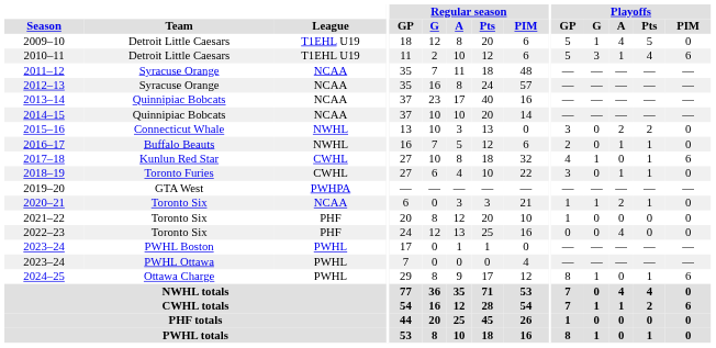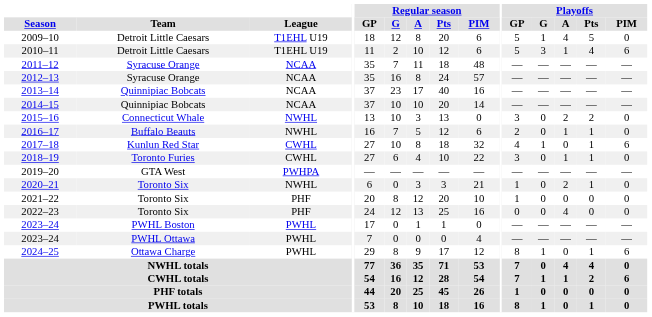 <table border="0" cellpadding="1" cellspacing="0" style="text-align:center; width:60em">
 <tr bgcolor="#e0e0e0">
 <th colspan="3" bgcolor="#ffffff"></th>
 <th rowspan="97" bgcolor="#ffffff"></th>
 <th colspan="5"><a href='#'>Regular season</a></th>
 <th rowspan="97" bgcolor="#ffffff"></th>
 <th colspan="5"><a href='#'>Playoffs</a></th>
 </tr>
 <tr bgcolor="#e0e0e0">
 <th><a href='#'>Season</a></th>
 <th>Team</th>
 <th>League</th>
 <th>GP</th>
 <th><a href='#'>G</a></th>
 <th><a href='#'>A</a></th>
 <th><a href='#'>Pts</a></th>
 <th><a href='#'>PIM</a></th>
 <th>GP</th>
 <th>G</th>
 <th>A</th>
 <th>Pts</th>
 <th>PIM</th>
 </tr>
 <tr>
 </tr>
 <tr>
 <td>2009–10</td>
 <td>Detroit Little Caesars</td>
 <td><a href='#'>T1EHL</a> U19</td>
 <td>18</td>
 <td>12</td>
 <td>8</td>
 <td>20</td>
 <td>6</td>
 <td>5</td>
 <td>1</td>
 <td>4</td>
 <td>5</td>
 <td>0</td>
 </tr>
 <tr bgcolor="#f0f0f0">
 <td>2010–11</td>
 <td>Detroit Little Caesars</td>
 <td>T1EHL U19</td>
 <td>11</td>
 <td>2</td>
 <td>10</td>
 <td>12</td>
 <td>6</td>
 <td>5</td>
 <td>3</td>
 <td>1</td>
 <td>4</td>
 <td>6</td>
 </tr>
 <tr>
 <td><a href='#'>2011–12</a></td>
 <td><a href='#'>Syracuse Orange</a></td>
 <td><a href='#'>NCAA</a></td>
 <td>35</td>
 <td>7</td>
 <td>11</td>
 <td>18</td>
 <td>48</td>
 <td>—</td>
 <td>—</td>
 <td>—</td>
 <td>—</td>
 <td>—</td>
 </tr>
 <tr bgcolor="#f0f0f0">
 <td><a href='#'>2012–13</a></td>
 <td>Syracuse Orange</td>
 <td>NCAA</td>
 <td>35</td>
 <td>16</td>
 <td>8</td>
 <td>24</td>
 <td>57</td>
 <td>—</td>
 <td>—</td>
 <td>—</td>
 <td>—</td>
 <td>—</td>
 </tr>
 <tr>
 <td><a href='#'>2013–14</a></td>
 <td><a href='#'>Quinnipiac Bobcats</a></td>
 <td>NCAA</td>
 <td>37</td>
 <td>23</td>
 <td>17</td>
 <td>40</td>
 <td>16</td>
 <td>—</td>
 <td>—</td>
 <td>—</td>
 <td>—</td>
 <td>—</td>
 </tr>
 <tr bgcolor="#f0f0f0">
 <td><a href='#'>2014–15</a></td>
 <td>Quinnipiac Bobcats</td>
 <td>NCAA</td>
 <td>37</td>
 <td>10</td>
 <td>10</td>
 <td>20</td>
 <td>14</td>
 <td>—</td>
 <td>—</td>
 <td>—</td>
 <td>—</td>
 <td>—</td>
 </tr>
 <tr>
 <td><a href='#'>2015–16</a></td>
 <td><a href='#'>Connecticut Whale</a></td>
 <td><a href='#'>NWHL</a></td>
 <td>13</td>
 <td>10</td>
 <td>3</td>
 <td>13</td>
 <td>0</td>
 <td>3</td>
 <td>0</td>
 <td>2</td>
 <td>2</td>
 <td>0</td>
 </tr>
 <tr bgcolor="#f0f0f0">
 <td><a href='#'>2016–17</a></td>
 <td><a href='#'>Buffalo Beauts</a></td>
 <td>NWHL</td>
 <td>16</td>
 <td>7</td>
 <td>5</td>
 <td>12</td>
 <td>6</td>
 <td>2</td>
 <td>0</td>
 <td>1</td>
 <td>1</td>
 <td>0</td>
 </tr>
 <tr>
 <td><a href='#'>2017–18</a></td>
 <td><a href='#'>Kunlun Red Star</a></td>
 <td><a href='#'>CWHL</a></td>
 <td>27</td>
 <td>10</td>
 <td>8</td>
 <td>18</td>
 <td>32</td>
 <td>4</td>
 <td>1</td>
 <td>0</td>
 <td>1</td>
 <td>6</td>
 </tr>
 <tr bgcolor="#f0f0f0">
 <td><a href='#'>2018–19</a></td>
 <td><a href='#'>Toronto Furies</a></td>
 <td>CWHL</td>
 <td>27</td>
 <td>6</td>
 <td>4</td>
 <td>10</td>
 <td>22</td>
 <td>3</td>
 <td>0</td>
 <td>1</td>
 <td>1</td>
 <td>0</td>
 </tr>
 <tr>
 <td>2019–20</td>
 <td>GTA West</td>
 <td><a href='#'>PWHPA</a></td>
 <td>—</td>
 <td>—</td>
 <td>—</td>
 <td>—</td>
 <td>—</td>
 <td>—</td>
 <td>—</td>
 <td>—</td>
 <td>—</td>
 <td>—</td>
 </tr>
 <tr bgcolor="#f0f0f0">
 <td><a href='#'>2020–21</a></td>
 <td><a href='#'>Toronto Six</a></td>
-<td><a href='#'>NCAA</a></td>
+<td>NWHL</td>
 <td>6</td>
 <td>0</td>
 <td>3</td>
 <td>3</td>
 <td>21</td>
 <td>1</td>
-<td>1</td>
+<td>0</td>
 <td>2</td>
 <td>1</td>
 <td>0</td>
 </tr>
 <tr>
 <td>2021–22</td>
 <td>Toronto Six</td>
 <td>PHF</td>
 <td>20</td>
 <td>8</td>
 <td>12</td>
 <td>20</td>
 <td>10</td>
 <td>1</td>
 <td>0</td>
 <td>0</td>
 <td>0</td>
 <td>0</td>
 </tr>
 <tr bgcolor="#f0f0f0">
 <td>2022–23</td>
 <td>Toronto Six</td>
 <td>PHF</td>
 <td>24</td>
 <td>12</td>
 <td>13</td>
 <td>25</td>
 <td>16</td>
 <td>0</td>
 <td>0</td>
 <td>4</td>
 <td>0</td>
 <td>0</td>
 </tr>
 <tr>
 <td><a href='#'>2023–24</a></td>
 <td><a href='#'>PWHL Boston</a></td>
 <td><a href='#'>PWHL</a></td>
 <td>17</td>
 <td>0</td>
 <td>1</td>
 <td>1</td>
 <td>0</td>
 <td>—</td>
 <td>—</td>
 <td>—</td>
 <td>—</td>
 <td>—</td>
 </tr>
 <tr bgcolor="#f0f0f0">
 <td>2023–24</td>
 <td><a href='#'>PWHL Ottawa</a></td>
 <td>PWHL</td>
 <td>7</td>
 <td>0</td>
 <td>0</td>
 <td>0</td>
 <td>4</td>
 <td>—</td>
 <td>—</td>
 <td>—</td>
 <td>—</td>
 <td>—</td>
 </tr>
 <tr>
 <td><a href='#'>2024–25</a></td>
 <td><a href='#'>Ottawa Charge</a></td>
 <td>PWHL</td>
 <td>29</td>
 <td>8</td>
 <td>9</td>
 <td>17</td>
 <td>12</td>
 <td>8</td>
 <td>1</td>
 <td>0</td>
 <td>1</td>
 <td>6</td>
 </tr>
 <tr style="background:#E0E0E0;">
 <th colspan="3">NWHL totals</th>
 <th>77</th>
 <th>36</th>
 <th>35</th>
 <th>71</th>
 <th>53</th>
 <th>7</th>
 <th>0</th>
 <th>4</th>
 <th>4</th>
 <th>0</th>
 </tr>
 <tr style="background:#E0E0E0;">
 <th colspan="3">CWHL totals</th>
 <th>54</th>
 <th>16</th>
 <th>12</th>
 <th>28</th>
 <th>54</th>
 <th>7</th>
 <th>1</th>
 <th>1</th>
 <th>2</th>
 <th>6</th>
 </tr>
 <tr style="background:#E0E0E0;">
 <th colspan="3">PHF totals</th>
 <th>44</th>
 <th>20</th>
 <th>25</th>
 <th>45</th>
 <th>26</th>
 <th>1</th>
 <th>0</th>
 <th>0</th>
 <th>0</th>
 <th>0</th>
 </tr>
 <tr style="background:#E0E0E0;">
 <th colspan="3">PWHL totals</th>
 <th>53</th>
 <th>8</th>
 <th>10</th>
 <th>18</th>
 <th>16</th>
 <th>8</th>
 <th>1</th>
 <th>0</th>
 <th>1</th>
 <th>0</th>
 </tr>
 </table>
